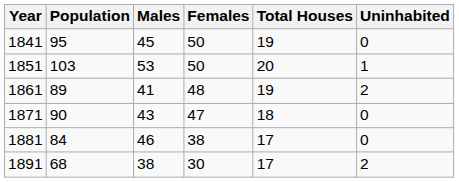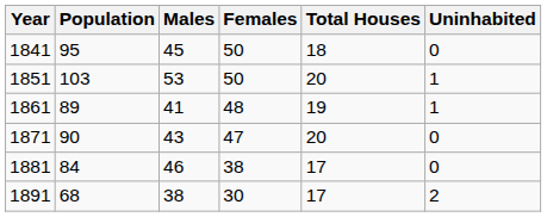 <table class="wikitable">
 <tr>
 <th>Year</th>
 <th>Population</th>
 <th>Males</th>
 <th>Females</th>
 <th>Total Houses</th>
 <th>Uninhabited</th>
 </tr>
 <tr>
 <td>1841</td>
 <td>95</td>
 <td>45</td>
 <td>50</td>
-<td>19</td>
+<td>18</td>
 <td>0</td>
 </tr>
 <tr>
 <td>1851</td>
 <td>103</td>
 <td>53</td>
 <td>50</td>
 <td>20</td>
 <td>1</td>
 </tr>
 <tr>
 <td>1861</td>
 <td>89</td>
 <td>41</td>
 <td>48</td>
 <td>19</td>
-<td>2</td>
+<td>1</td>
 </tr>
 <tr>
 <td>1871</td>
 <td>90</td>
 <td>43</td>
 <td>47</td>
-<td>18</td>
+<td>20</td>
 <td>0</td>
 </tr>
 <tr>
 <td>1881</td>
 <td>84</td>
 <td>46</td>
 <td>38</td>
 <td>17</td>
 <td>0</td>
 </tr>
 <tr>
 <td>1891</td>
 <td>68</td>
 <td>38</td>
 <td>30</td>
 <td>17</td>
 <td>2</td>
 </tr>
 </table>
